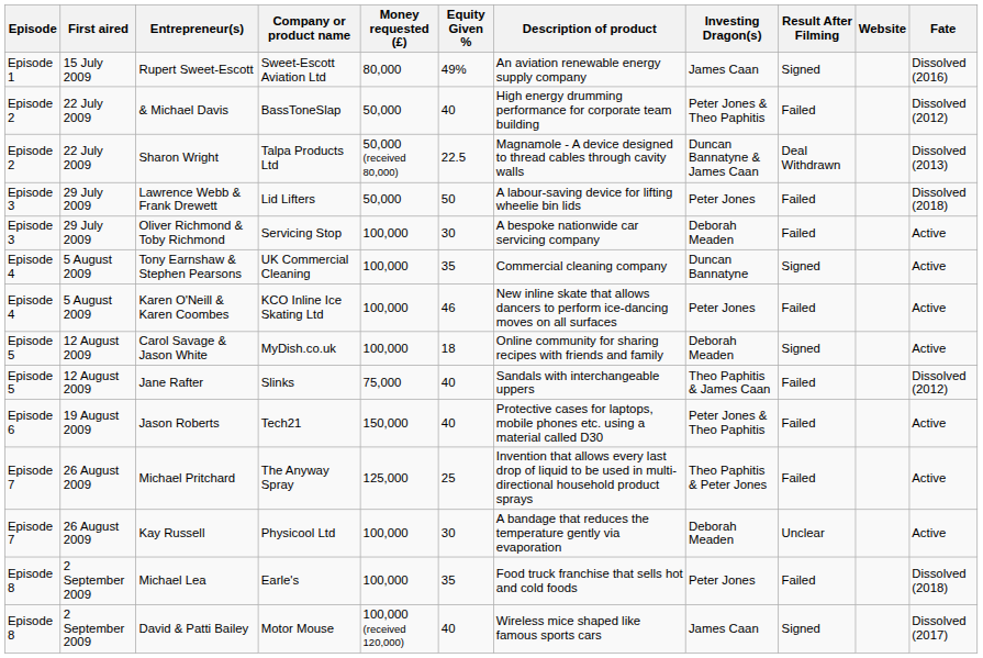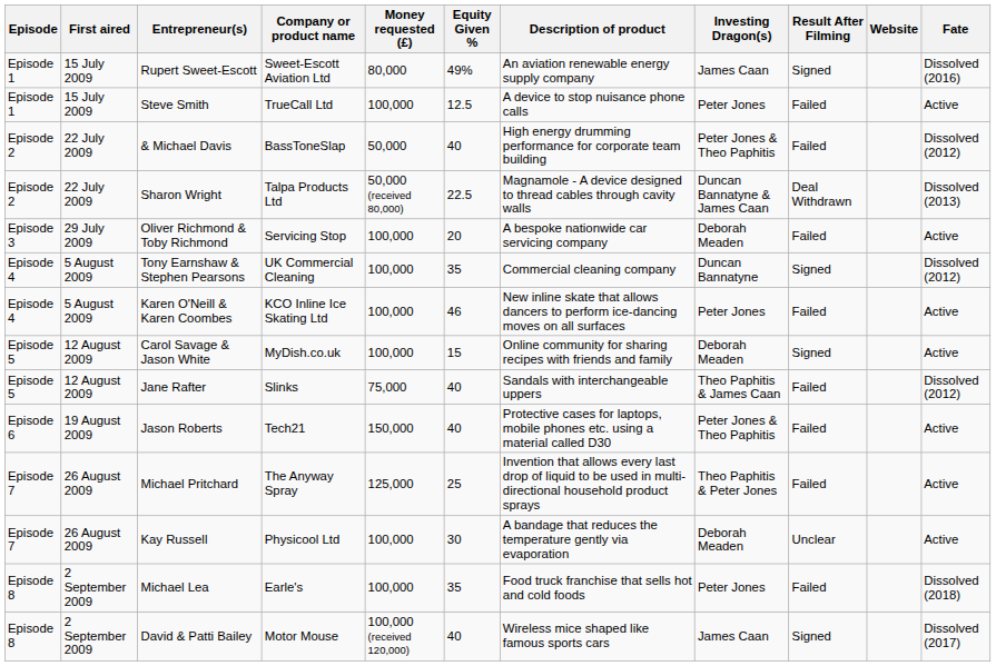 <table class="wikitable sortable">
 <tr>
 <th>Episode</th>
 <th>First aired</th>
 <th>Entrepreneur(s)</th>
 <th>Company or product name</th>
 <th>Money requested (£)</th>
 <th>Equity Given %</th>
 <th>Description of product</th>
 <th>Investing Dragon(s)</th>
 <th>Result After Filming</th>
 <th>Website</th>
 <th>Fate</th>
 </tr>
 <tr>
 <td>Episode 1</td>
 <td>15 July 2009</td>
 <td>Rupert Sweet-Escott</td>
 <td>Sweet-Escott Aviation Ltd</td>
 <td>80,000</td>
 <td>49%</td>
 <td>An aviation renewable energy supply company</td>
 <td>James Caan</td>
 <td>Signed </td>
 <td></td>
 <td>Dissolved (2016) </td>
+</tr>
+<tr>
+<td>Episode 1</td>
+<td>15 July 2009</td>
+<td>Steve Smith</td>
+<td>TrueCall Ltd</td>
+<td>100,000</td>
+<td>12.5</td>
+<td>A device to stop nuisance phone calls</td>
+<td>Peter Jones</td>
+<td>Failed </td>
+<td></td>
+<td>Active </td>
 </tr>
 <tr>
 <td>Episode 2</td>
 <td>22 July 2009</td>
 <td> & Michael Davis</td>
 <td>BassToneSlap</td>
 <td>50,000</td>
 <td>40</td>
 <td>High energy drumming performance for corporate team building</td>
 <td>Peter Jones & Theo Paphitis</td>
 <td>Failed </td>
 <td></td>
 <td>Dissolved (2012) </td>
 </tr>
 <tr>
 <td>Episode 2</td>
 <td>22 July 2009</td>
 <td>Sharon Wright</td>
 <td>Talpa Products Ltd</td>
 <td>50,000 <br><small>(received 80,000)</small></td>
 <td>22.5</td>
 <td>Magnamole - A device designed to thread cables through cavity walls</td>
 <td>Duncan Bannatyne & James Caan</td>
 <td>Deal Withdrawn </td>
 <td></td>
 <td>Dissolved (2013) </td>
 </tr>
 <tr>
 <td>Episode 3</td>
 <td>29 July 2009</td>
-<td>Lawrence Webb & Frank Drewett</td>
-<td>Lid Lifters</td>
-<td>50,000</td>
-<td>50</td>
-<td>A labour-saving device for lifting wheelie bin lids</td>
-<td>Peter Jones</td>
-<td>Failed </td>
-<td></td>
-<td>Dissolved (2018) </td>
-</tr>
-<tr>
-<td>Episode 3</td>
-<td>29 July 2009</td>
 <td>Oliver Richmond & Toby Richmond</td>
 <td>Servicing Stop</td>
 <td>100,000</td>
-<td>30</td>
+<td>20</td>
 <td>A bespoke nationwide car servicing company</td>
 <td>Deborah Meaden</td>
 <td>Failed </td>
 <td></td>
 <td>Active </td>
 </tr>
 <tr>
 <td>Episode 4</td>
 <td>5 August 2009</td>
 <td>Tony Earnshaw & Stephen Pearsons</td>
 <td>UK Commercial Cleaning</td>
 <td>100,000</td>
 <td>35</td>
 <td>Commercial cleaning company</td>
 <td>Duncan Bannatyne</td>
 <td>Signed </td>
 <td></td>
-<td>Active </td>
+<td>Dissolved (2012) </td>
 </tr>
 <tr>
 <td>Episode 4</td>
 <td>5 August 2009</td>
 <td>Karen O'Neill & Karen Coombes</td>
 <td>KCO Inline Ice Skating Ltd</td>
 <td>100,000</td>
 <td>46</td>
 <td>New inline skate that allows dancers to perform ice-dancing moves on all surfaces</td>
 <td>Peter Jones</td>
 <td>Failed </td>
 <td></td>
 <td>Active </td>
 </tr>
 <tr>
 <td>Episode 5</td>
 <td>12 August 2009</td>
 <td>Carol Savage & Jason White</td>
 <td>MyDish.co.uk</td>
 <td>100,000</td>
-<td>18 </td>
+<td>15 </td>
 <td>Online community for sharing recipes with friends and family</td>
 <td>Deborah Meaden</td>
 <td>Signed</td>
 <td></td>
 <td>Active </td>
 </tr>
 <tr>
 <td>Episode 5</td>
 <td>12 August 2009</td>
 <td>Jane Rafter</td>
 <td>Slinks</td>
 <td>75,000</td>
 <td>40</td>
 <td>Sandals with interchangeable uppers</td>
 <td>Theo Paphitis & James Caan</td>
 <td>Failed </td>
 <td> </td>
 <td>Dissolved (2012) </td>
 </tr>
 <tr>
 <td>Episode 6</td>
 <td>19 August 2009</td>
 <td>Jason Roberts</td>
 <td>Tech21</td>
 <td>150,000</td>
 <td>40</td>
 <td>Protective cases for laptops, mobile phones etc. using a material called D30</td>
 <td>Peter Jones & Theo Paphitis</td>
 <td>Failed </td>
 <td></td>
 <td>Active </td>
 </tr>
 <tr>
 <td>Episode 7</td>
 <td>26 August 2009</td>
 <td>Michael Pritchard</td>
 <td>The Anyway Spray</td>
 <td>125,000</td>
 <td>25</td>
 <td>Invention that allows every last drop of liquid to be used in multi-directional household product sprays</td>
 <td>Theo Paphitis & Peter Jones</td>
 <td>Failed </td>
 <td></td>
 <td>Active </td>
 </tr>
 <tr>
 <td>Episode 7</td>
 <td>26 August 2009</td>
 <td>Kay Russell</td>
 <td>Physicool Ltd</td>
 <td>100,000</td>
 <td>30</td>
 <td>A bandage that reduces the temperature gently via evaporation</td>
 <td>Deborah Meaden</td>
 <td>Unclear </td>
 <td></td>
 <td>Active </td>
 </tr>
 <tr>
 <td>Episode 8</td>
 <td>2 September 2009</td>
 <td>Michael Lea</td>
 <td>Earle's</td>
 <td>100,000</td>
 <td>35</td>
 <td>Food truck franchise that sells hot and cold foods</td>
 <td>Peter Jones</td>
 <td>Failed </td>
 <td></td>
 <td>Dissolved (2018) </td>
 </tr>
 <tr>
 <td>Episode 8</td>
 <td>2 September 2009</td>
 <td>David & Patti Bailey</td>
 <td>Motor Mouse</td>
 <td>100,000 <br><small>(received 120,000)</small></td>
 <td>40</td>
 <td>Wireless mice shaped like famous sports cars</td>
 <td>James Caan</td>
 <td>Signed </td>
 <td></td>
 <td>Dissolved (2017) </td>
 </tr>
 </table>
